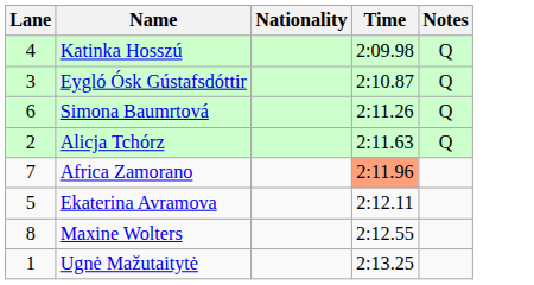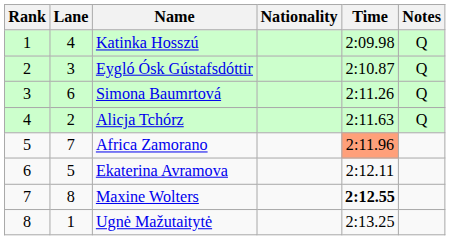 <table class="wikitable sortable" style="text-align:center">
 <tr>
+<th>Rank</th>
 <th>Lane</th>
 <th>Name</th>
 <th>Nationality</th>
 <th>Time</th>
 <th>Notes</th>
 </tr>
 <tr bgcolor=ccffcc>
+<td>1</td>
 <td>4</td>
 <td align=left><a href='#'>Katinka Hosszú</a></td>
 <td align=left></td>
 <td>2:09.98</td>
 <td>Q</td>
 </tr>
 <tr bgcolor=ccffcc>
+<td>2</td>
 <td>3</td>
 <td align=left><a href='#'>Eygló Ósk Gústafsdóttir</a></td>
 <td align=left></td>
 <td>2:10.87</td>
 <td>Q</td>
 </tr>
 <tr bgcolor=ccffcc>
+<td>3</td>
 <td>6</td>
 <td align=left><a href='#'>Simona Baumrtová</a></td>
 <td align=left></td>
 <td>2:11.26</td>
 <td>Q</td>
 </tr>
 <tr bgcolor=ccffcc>
+<td>4</td>
 <td>2</td>
 <td align=left><a href='#'>Alicja Tchórz</a></td>
 <td align=left></td>
 <td>2:11.63</td>
 <td>Q</td>
 </tr>
 <tr>
+<td>5</td>
 <td>7</td>
 <td align=left><a href='#'>Africa Zamorano</a></td>
 <td align=left></td>
 <td style="background: lightsalmon;">2:11.96</td>
 <td></td>
 </tr>
 <tr>
+<td>6</td>
 <td>5</td>
 <td align=left><a href='#'>Ekaterina Avramova</a></td>
 <td align=left></td>
 <td>2:12.11</td>
 <td></td>
 </tr>
 <tr>
+<td>7</td>
 <td>8</td>
 <td align=left><a href='#'>Maxine Wolters</a></td>
 <td align=left></td>
-<td>2:12.55</td>
+<td><strong>2:12.55</strong></td>
 <td></td>
 </tr>
 <tr>
+<td>8</td>
 <td>1</td>
 <td align=left><a href='#'>Ugnė Mažutaitytė</a></td>
 <td align=left></td>
 <td>2:13.25</td>
 <td></td>
 </tr>
 </table>
